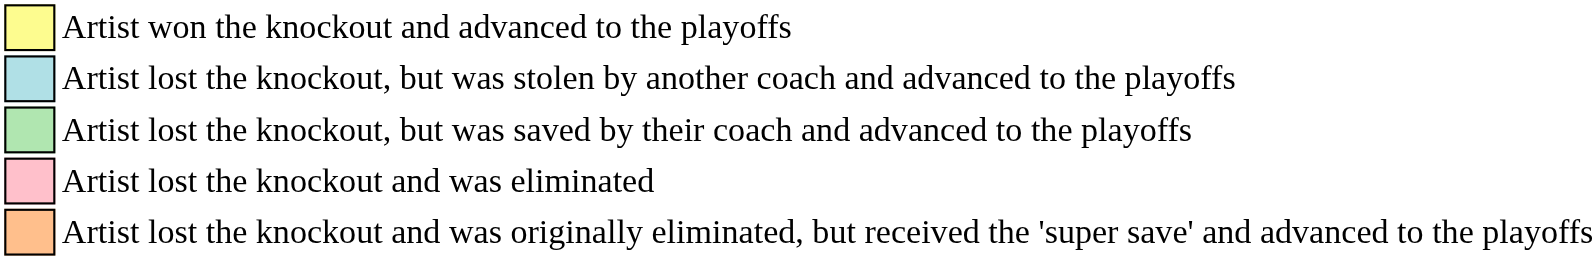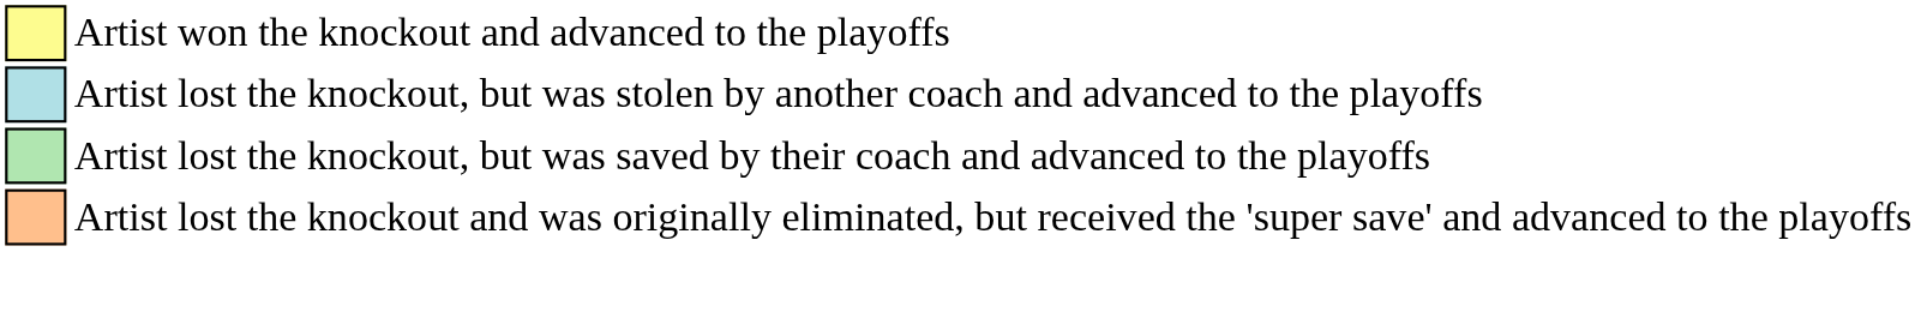 <table class="toccolours" style="font-size: 100%">
 <tr>
 <td style="background:#fdfc8f; border:1px solid black">     </td>
 <td>Artist won the knockout and advanced to the playoffs</td>
 </tr>
 <tr>
 <td style="background:#b0e0e6; border:1px solid black">     </td>
 <td>Artist lost the knockout, but was stolen by another coach and advanced to the playoffs</td>
 </tr>
 <tr>
 <td style="background:#b0e6b0; border:1px solid black">     </td>
 <td>Artist lost the knockout, but was saved by their coach and advanced to the playoffs</td>
 </tr>
 <tr>
-<td style="background:pink; border:1px solid black">     </td>
-<td>Artist lost the knockout and was eliminated</td>
-</tr>
-<tr>
 <td style="background:#FFBF8C; border:1px solid black">     </td>
 <td>Artist lost the knockout and was originally eliminated, but received the 'super save' and advanced to the playoffs</td>
 </tr>
 </table>
